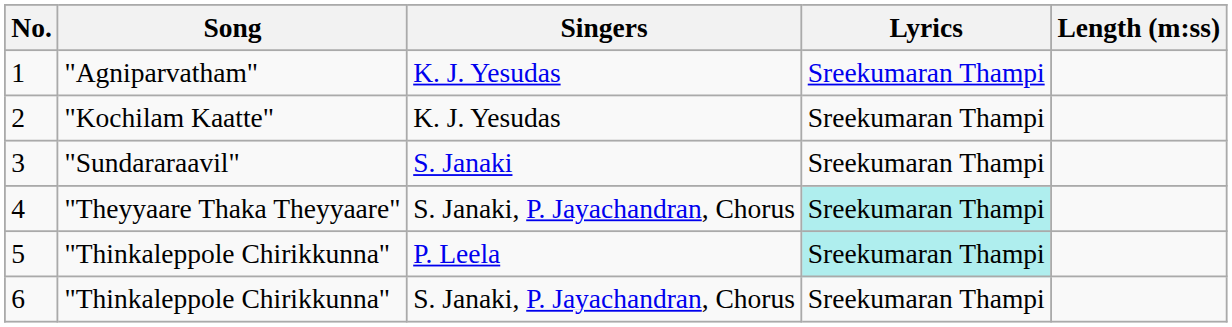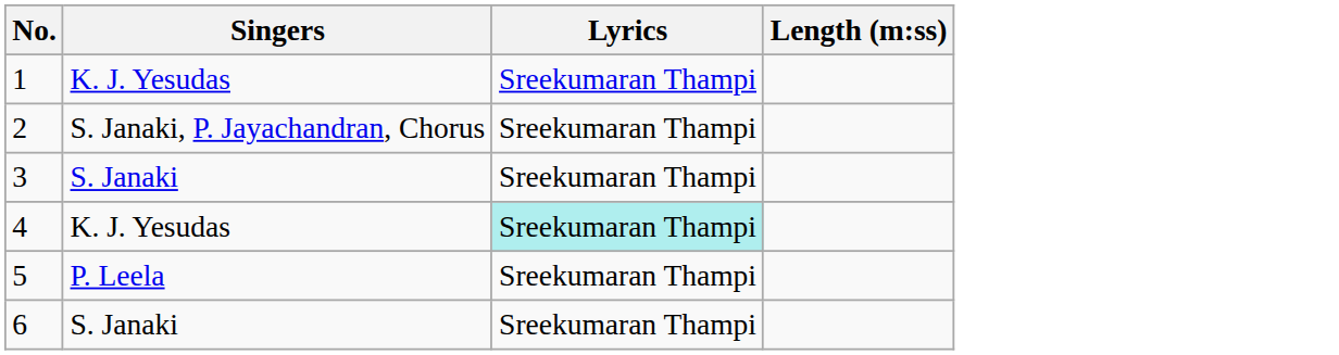 <table class="wikitable" style="font-size:95%;">
 <tr>
 <th>No.</th>
-<th>Song</th>
 <th>Singers</th>
 <th>Lyrics</th>
 <th>Length (m:ss)</th>
 </tr>
 <tr>
 <td>1</td>
-<td>"Agniparvatham"</td>
 <td><a href='#'>K. J. Yesudas</a></td>
 <td><a href='#'>Sreekumaran Thampi</a></td>
 <td></td>
 </tr>
 <tr>
 <td>2</td>
-<td>"Kochilam Kaatte"</td>
-<td>K. J. Yesudas</td>
+<td>S. Janaki, <a href='#'>P. Jayachandran</a>, Chorus</td>
 <td>Sreekumaran Thampi</td>
 <td></td>
 </tr>
 <tr>
 <td>3</td>
-<td>"Sundararaavil"</td>
 <td><a href='#'>S. Janaki</a></td>
 <td>Sreekumaran Thampi</td>
 <td></td>
 </tr>
 <tr>
 <td>4</td>
-<td>"Theyyaare Thaka Theyyaare"</td>
-<td>S. Janaki, <a href='#'>P. Jayachandran</a>, Chorus</td>
+<td>K. J. Yesudas</td>
 <td style="background: paleturquoise;">Sreekumaran Thampi</td>
 <td></td>
 </tr>
 <tr>
 <td>5</td>
-<td>"Thinkaleppole Chirikkunna"</td>
 <td><a href='#'>P. Leela</a></td>
-<td style="background: paleturquoise;">Sreekumaran Thampi</td>
+<td>Sreekumaran Thampi</td>
 <td></td>
 </tr>
 <tr>
 <td>6</td>
-<td>"Thinkaleppole Chirikkunna"</td>
-<td>S. Janaki, <a href='#'>P. Jayachandran</a>, Chorus</td>
+<td>S. Janaki</td>
 <td>Sreekumaran Thampi</td>
 <td></td>
 </tr>
 </table>
